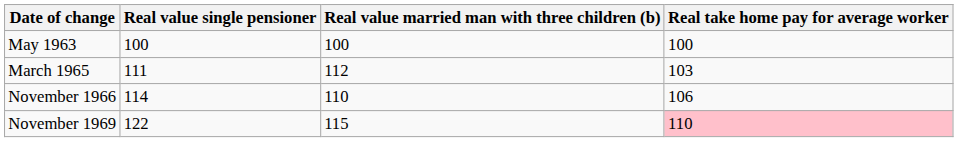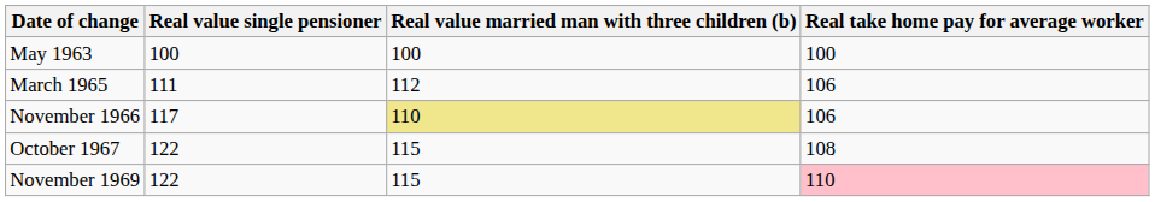 <table class="wikitable sortable">
 <tr>
 <th>Date of change</th>
 <th>Real value single pensioner</th>
 <th>Real value married man with three children (b)</th>
 <th>Real take home pay for average worker</th>
 </tr>
 <tr>
 <td>May 1963</td>
 <td>100</td>
 <td>100</td>
 <td>100</td>
 </tr>
 <tr>
 <td>March 1965</td>
 <td>111</td>
 <td>112</td>
-<td>103</td>
+<td>106</td>
 </tr>
 <tr>
 <td>November 1966</td>
-<td>114</td>
-<td>110</td>
+<td>117</td>
+<td style="background: khaki;">110</td>
 <td>106</td>
+</tr>
+<tr>
+<td>October 1967</td>
+<td>122</td>
+<td>115</td>
+<td>108</td>
 </tr>
 <tr>
 <td>November 1969</td>
 <td>122</td>
 <td>115</td>
 <td style="background: pink;">110</td>
 </tr>
 </table>
